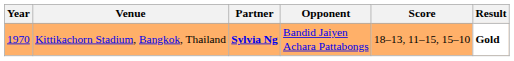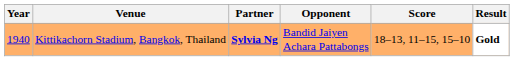 <table class="sortable wikitable" style="font-size: 90%;">
 <tr>
 <th>Year</th>
 <th>Venue</th>
 <th>Partner</th>
 <th>Opponent</th>
 <th>Score</th>
 <th>Result</th>
 </tr>
 <tr style="background:#FFB069">
-<td align="center"><a href='#'>1970</a></td>
+<td align="center"><a href='#'>1940</a></td>
 <td align="left"><a href='#'>Kittikachorn Stadium</a>, <a href='#'>Bangkok</a>, Thailand</td>
 <td align="left"><strong> <a href='#'>Sylvia Ng</a></strong></td>
 <td align="left"> <a href='#'>Bandid Jaiyen</a><br> <a href='#'>Achara Pattabongs</a></td>
 <td align="left">18–13, 11–15, 15–10</td>
 <td style="text-align:left; background:white"> <strong>Gold</strong></td>
 </tr>
 </table>
